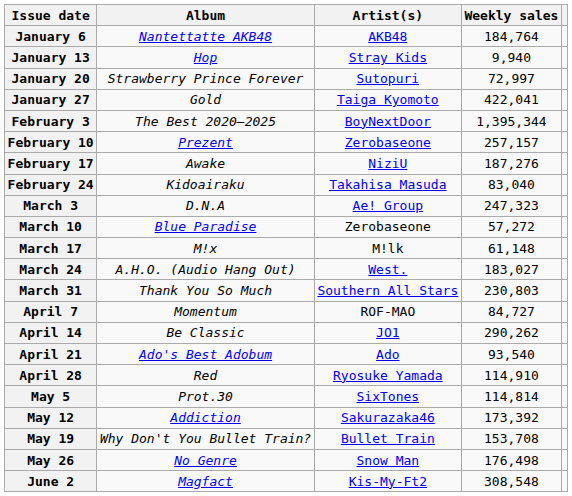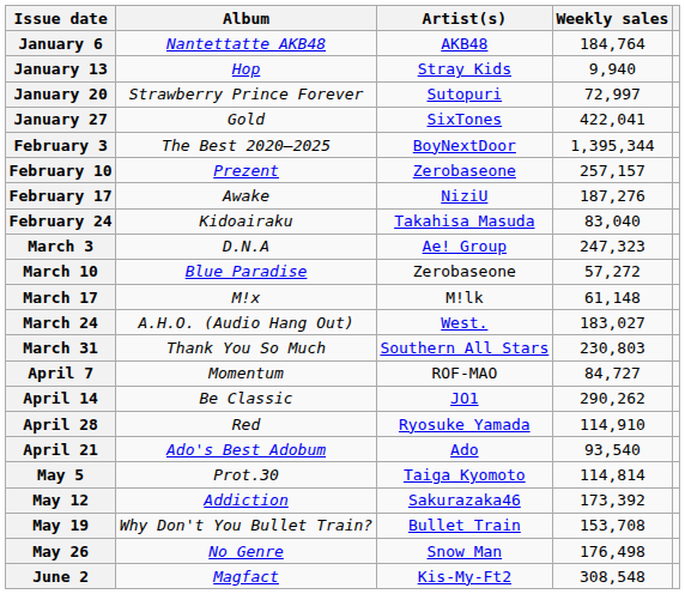 <table class="wikitable plainrowheaders" style="text-align:center;">
 <tr>
 <th scope="col">Issue date</th>
 <th scope="col">Album</th>
 <th scope="col">Artist(s)</th>
 <th scope="col">Weekly sales</th>
 <th scope="col"></th>
 </tr>
 <tr>
 <th scope="row">January 6</th>
 <td><em><a href='#'>Nantettatte AKB48</a></em></td>
 <td><a href='#'>AKB48</a></td>
 <td>184,764</td>
 <td></td>
 </tr>
 <tr>
 <th scope="row">January 13</th>
 <td><em><a href='#'>Hop</a></em></td>
 <td><a href='#'>Stray Kids</a></td>
 <td>9,940</td>
 <td></td>
 </tr>
 <tr>
 <th scope="row">January 20</th>
 <td><em>Strawberry Prince Forever</em></td>
 <td><a href='#'>Sutopuri</a></td>
 <td>72,997</td>
 <td></td>
 </tr>
 <tr>
 <th scope="row">January 27</th>
 <td><em>Gold</em></td>
-<td><a href='#'>Taiga Kyomoto</a></td>
+<td><a href='#'>SixTones</a></td>
 <td>422,041</td>
 <td></td>
 </tr>
 <tr>
 <th scope="row">February 3</th>
 <td><em>The Best 2020–2025</em></td>
 <td><a href='#'>BoyNextDoor</a></td>
 <td>1,395,344</td>
 <td></td>
 </tr>
 <tr>
 <th scope="row">February 10</th>
 <td><em><a href='#'>Prezent</a></em></td>
 <td><a href='#'>Zerobaseone</a></td>
 <td>257,157</td>
 <td></td>
 </tr>
 <tr>
 <th scope="row">February 17</th>
 <td><em>Awake</em></td>
 <td><a href='#'>NiziU</a></td>
 <td>187,276</td>
 <td></td>
 </tr>
 <tr>
 <th scope="row">February 24</th>
 <td><em>Kidoairaku</em></td>
 <td><a href='#'>Takahisa Masuda</a></td>
 <td>83,040</td>
 <td></td>
 </tr>
 <tr>
 <th scope="row">March 3</th>
 <td><em>D.N.A</em></td>
 <td><a href='#'>Ae! Group</a></td>
 <td>247,323</td>
 <td></td>
 </tr>
 <tr>
 <th scope="row">March 10</th>
 <td><em><a href='#'>Blue Paradise</a></em></td>
 <td>Zerobaseone</td>
 <td>57,272</td>
 <td></td>
 </tr>
 <tr>
 <th scope="row">March 17</th>
 <td><em>M!x</em></td>
 <td>M!lk</td>
 <td>61,148</td>
 <td></td>
 </tr>
 <tr>
 <th scope="row">March 24</th>
 <td><em>A.H.O. (Audio Hang Out)</em></td>
 <td><a href='#'>West.</a></td>
 <td>183,027</td>
 <td></td>
 </tr>
 <tr>
 <th scope="row">March 31</th>
 <td><em>Thank You So Much</em></td>
 <td><a href='#'>Southern All Stars</a></td>
 <td>230,803</td>
 <td></td>
 </tr>
 <tr>
 <th scope="row">April 7</th>
 <td><em>Momentum</em></td>
 <td>ROF-MAO</td>
 <td>84,727</td>
 <td></td>
 </tr>
 <tr>
 <th scope="row">April 14</th>
 <td><em>Be Classic</em></td>
 <td><a href='#'>JO1</a></td>
 <td>290,262</td>
 <td></td>
 </tr>
 <tr>
+<th scope="row">April 28</th>
+<td><em>Red</em></td>
+<td><a href='#'>Ryosuke Yamada</a></td>
+<td>114,910</td>
+<td></td>
+</tr>
+<tr>
 <th scope="row">April 21</th>
 <td><em><a href='#'>Ado's Best Adobum</a></em></td>
 <td><a href='#'>Ado</a></td>
 <td>93,540</td>
 <td></td>
 </tr>
 <tr>
-<th scope="row">April 28</th>
-<td><em>Red</em></td>
-<td><a href='#'>Ryosuke Yamada</a></td>
-<td>114,910</td>
-<td></td>
-</tr>
-<tr>
 <th scope="row">May 5</th>
 <td><em>Prot.30</em></td>
-<td><a href='#'>SixTones</a></td>
+<td><a href='#'>Taiga Kyomoto</a></td>
 <td>114,814</td>
 <td></td>
 </tr>
 <tr>
 <th scope="row">May 12</th>
 <td><em><a href='#'>Addiction</a></em></td>
 <td><a href='#'>Sakurazaka46</a></td>
 <td>173,392</td>
 <td></td>
 </tr>
 <tr>
 <th scope="row">May 19</th>
 <td><em>Why Don't You Bullet Train?</em></td>
 <td><a href='#'>Bullet Train</a></td>
 <td>153,708</td>
 <td></td>
 </tr>
 <tr>
 <th scope="row">May 26</th>
 <td><em><a href='#'>No Genre</a></em></td>
 <td><a href='#'>Snow Man</a></td>
 <td>176,498</td>
 <td></td>
 </tr>
 <tr>
 <th scope="row">June 2</th>
 <td><em><a href='#'>Magfact</a></em></td>
 <td><a href='#'>Kis-My-Ft2</a></td>
 <td>308,548</td>
 <td></td>
 </tr>
 </table>
